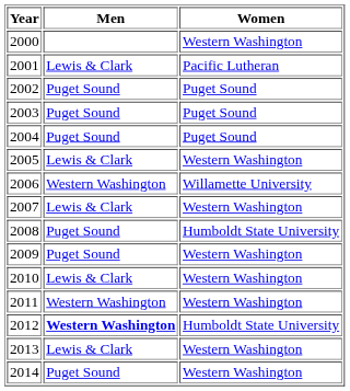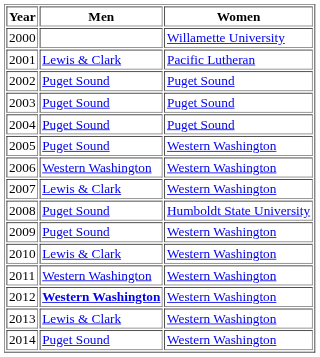 <table border="1" cellpadding="2">
 <tr>
 <th>Year</th>
 <th>Men</th>
 <th>Women</th>
 </tr>
 <tr>
 <td>2000</td>
 <td></td>
-<td><a href='#'>Western Washington</a></td>
+<td><a href='#'>Willamette University</a></td>
 </tr>
 <tr>
 <td>2001</td>
 <td><a href='#'>Lewis & Clark</a></td>
 <td><a href='#'>Pacific Lutheran</a></td>
 </tr>
 <tr>
 <td>2002</td>
 <td><a href='#'>Puget Sound</a></td>
 <td><a href='#'>Puget Sound</a></td>
 </tr>
 <tr>
 <td>2003</td>
 <td><a href='#'>Puget Sound</a></td>
 <td><a href='#'>Puget Sound</a></td>
 </tr>
 <tr>
 <td>2004</td>
 <td><a href='#'>Puget Sound</a></td>
 <td><a href='#'>Puget Sound</a></td>
 </tr>
 <tr>
 <td>2005</td>
-<td><a href='#'>Lewis & Clark</a></td>
+<td><a href='#'>Puget Sound</a></td>
 <td><a href='#'>Western Washington</a></td>
 </tr>
 <tr>
 <td>2006</td>
 <td><a href='#'>Western Washington</a></td>
-<td><a href='#'>Willamette University</a></td>
+<td><a href='#'>Western Washington</a></td>
 </tr>
 <tr>
 <td>2007</td>
 <td><a href='#'>Lewis & Clark</a></td>
 <td><a href='#'>Western Washington</a></td>
 </tr>
 <tr>
 <td>2008</td>
 <td><a href='#'>Puget Sound</a></td>
 <td><a href='#'>Humboldt State University</a><br></td>
 </tr>
 <tr>
 <td>2009</td>
 <td><a href='#'>Puget Sound</a></td>
 <td><a href='#'>Western Washington</a></td>
 </tr>
 <tr>
 <td>2010</td>
 <td><a href='#'>Lewis & Clark</a></td>
 <td><a href='#'>Western Washington</a></td>
 </tr>
 <tr>
 <td>2011</td>
 <td><a href='#'>Western Washington</a></td>
 <td><a href='#'>Western Washington</a></td>
 </tr>
 <tr>
 <td>2012</td>
 <td><strong><a href='#'>Western Washington</a></strong></td>
-<td><a href='#'>Humboldt State University</a></td>
+<td><a href='#'>Western Washington</a></td>
 </tr>
 <tr>
 <td>2013</td>
 <td><a href='#'>Lewis & Clark</a></td>
 <td><a href='#'>Western Washington</a></td>
 </tr>
 <tr>
 <td>2014</td>
 <td><a href='#'>Puget Sound</a></td>
 <td><a href='#'>Western Washington</a></td>
 </tr>
 </table>
